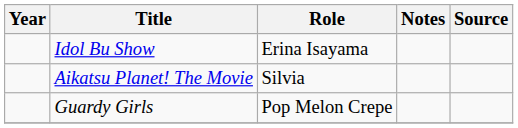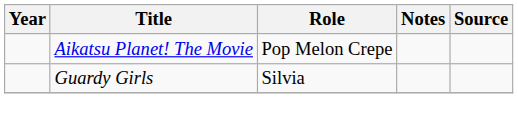 <table class="wikitable sortable plainrowheaders">
 <tr>
 <th>Year</th>
 <th>Title</th>
 <th>Role</th>
 <th class="unsortable">Notes</th>
 <th class="unsortable">Source</th>
 </tr>
 <tr>
 <td></td>
-<td><em><a href='#'>Idol Bu Show</a></em></td>
-<td>Erina Isayama</td>
-<td></td>
-<td></td>
-</tr>
-<tr>
-<td></td>
 <td><em><a href='#'>Aikatsu Planet! The Movie</a></em></td>
-<td>Silvia</td>
+<td>Pop Melon Crepe</td>
 <td></td>
 <td></td>
 </tr>
 <tr>
 <td></td>
 <td><em>Guardy Girls</em></td>
-<td>Pop Melon Crepe</td>
+<td>Silvia</td>
 <td></td>
 <td></td>
 </tr>
 <tr>
 </tr>
 </table>
